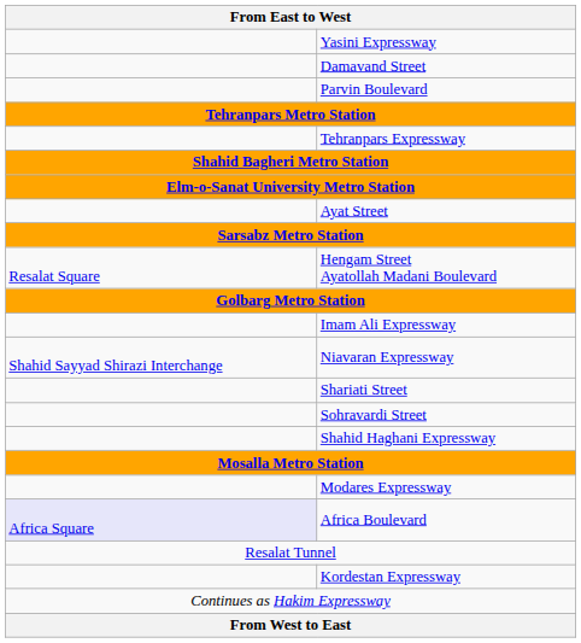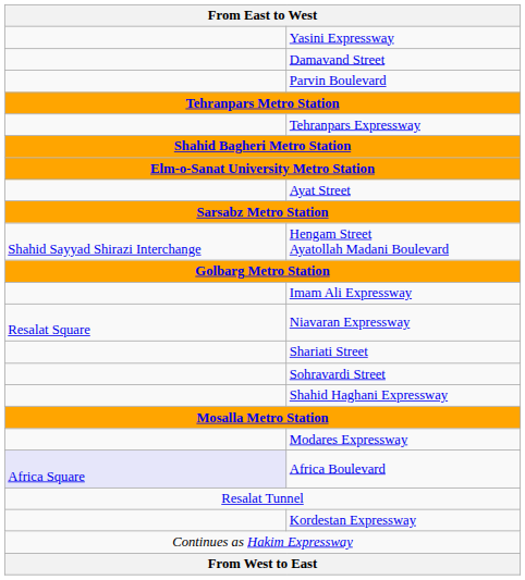 <table class="wikitable" style="text-align:left" width="600px">
 <tr>
 <th text-align="left" colspan="3"> From East to West </th>
 </tr>
 <tr>
 <td><br></td>
 <td> <a href='#'>Yasini Expressway</a></td>
 </tr>
 <tr>
 <td></td>
 <td> <a href='#'>Damavand Street</a></td>
 </tr>
 <tr>
 <td></td>
 <td> <a href='#'>Parvin Boulevard</a></td>
 </tr>
 <tr align="center">
 <td text-align="left" colspan="3" style="background: orange; color: white;"> <strong><a href='#'>Tehranpars Metro Station</a></strong></td>
 </tr>
 <tr>
 <td></td>
 <td> <a href='#'>Tehranpars Expressway</a></td>
 </tr>
 <tr align="center">
 <td text-align="left" colspan="3" style="background: orange; color: white;"> <strong><a href='#'>Shahid Bagheri Metro Station</a></strong></td>
 </tr>
 <tr align="center">
 <td text-align="left" colspan="3" style="background: orange; color: white;"> <strong><a href='#'>Elm-o-Sanat University Metro Station</a></strong></td>
 </tr>
 <tr>
 <td></td>
 <td> <a href='#'>Ayat Street</a></td>
 </tr>
 <tr align="center">
 <td text-align="left" colspan="3" style="background: orange; color: white;"> <strong><a href='#'>Sarsabz Metro Station</a></strong></td>
 </tr>
 <tr>
-<td><br><a href='#'>Resalat Square</a></td>
+<td><br><a href='#'>Shahid Sayyad Shirazi Interchange</a></td>
 <td> <a href='#'>Hengam Street</a><br> <a href='#'>Ayatollah Madani Boulevard</a></td>
 </tr>
 <tr align="center">
 <td text-align="left" colspan="3" style="background: orange; color: white;"> <strong><a href='#'>Golbarg Metro Station</a></strong></td>
 </tr>
 <tr>
 <td></td>
 <td> <a href='#'>Imam Ali Expressway</a></td>
 </tr>
 <tr>
-<td><br><a href='#'>Shahid Sayyad Shirazi Interchange</a></td>
+<td><br><a href='#'>Resalat Square</a></td>
 <td> <a href='#'>Niavaran Expressway</a></td>
 </tr>
 <tr>
 <td></td>
 <td> <a href='#'>Shariati Street</a></td>
 </tr>
 <tr>
 <td></td>
 <td> <a href='#'>Sohravardi Street</a></td>
 </tr>
 <tr>
 <td></td>
 <td> <a href='#'>Shahid Haghani Expressway</a></td>
 </tr>
 <tr align="center">
 <td text-align="left" colspan="3" style="background: orange; color: white;"> <strong><a href='#'>Mosalla Metro Station</a></strong></td>
 </tr>
 <tr>
 <td></td>
 <td>  <a href='#'>Modares Expressway</a></td>
 </tr>
 <tr>
 <td style="background: lavender;"><br><a href='#'>Africa Square</a></td>
 <td> <a href='#'>Africa Boulevard</a></td>
 </tr>
 <tr align="center">
 <td text-align="left" colspan="3"> <a href='#'>Resalat Tunnel</a></td>
 </tr>
 <tr>
 <td><br></td>
 <td>  <a href='#'>Kordestan Expressway</a></td>
 </tr>
 <tr align="center">
 <td colspan="3"><em>Continues as  <a href='#'>Hakim Expressway</a></em></td>
 </tr>
 <tr>
 <th text-align="left" colspan="3"> From West to East </th>
 </tr>
 </table>
